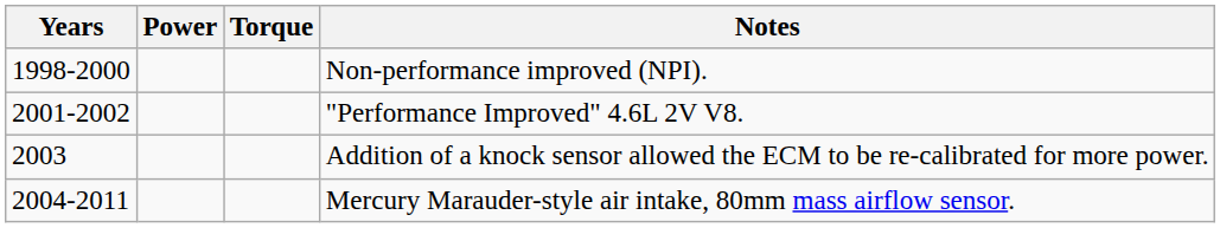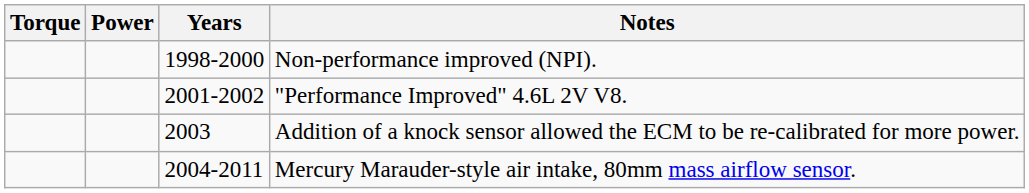 <table class="wikitable">
 <tr>
+<th>Torque</th>
+<th>Power</th>
 <th>Years</th>
-<th>Power</th>
-<th>Torque</th>
 <th>Notes</th>
 </tr>
 <tr>
-<td>1998-2000</td>
 <td></td>
 <td></td>
+<td>1998-2000</td>
 <td>Non-performance improved (NPI).</td>
 </tr>
 <tr>
-<td>2001-2002</td>
 <td></td>
 <td></td>
+<td>2001-2002</td>
 <td>"Performance Improved" 4.6L 2V V8.</td>
 </tr>
 <tr>
-<td>2003</td>
 <td></td>
 <td></td>
+<td>2003</td>
 <td>Addition of a knock sensor allowed the ECM to be re-calibrated for more power.</td>
 </tr>
 <tr>
-<td>2004-2011</td>
 <td></td>
 <td></td>
+<td>2004-2011</td>
 <td>Mercury Marauder-style air intake, 80mm <a href='#'>mass airflow sensor</a>.</td>
 </tr>
 </table>
